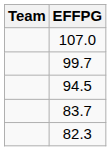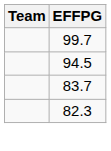 <table class=wikitable>
 <tr>
 <th>Team</th>
 <th>EFFPG</th>
-</tr>
-<tr>
-<td></td>
-<td align=center>107.0</td>
 </tr>
 <tr>
 <td></td>
 <td align=center>99.7</td>
 </tr>
 <tr>
 <td></td>
 <td align=center>94.5</td>
 </tr>
 <tr>
 <td></td>
 <td align=center>83.7</td>
 </tr>
 <tr>
 <td></td>
 <td align=center>82.3</td>
 </tr>
 </table>
